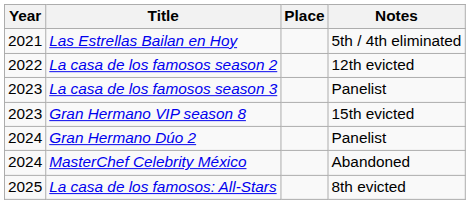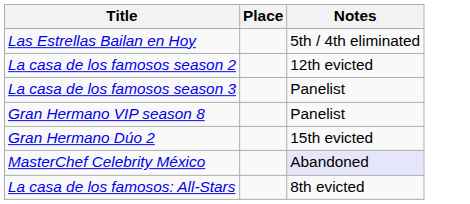 <table class="wikitable">
 <tr>
-<th>Year</th>
 <th>Title</th>
 <th>Place</th>
 <th>Notes</th>
 </tr>
 <tr>
-<td>2021</td>
 <td><em><a href='#'>Las Estrellas Bailan en Hoy</a></em></td>
 <td></td>
 <td>5th / 4th eliminated</td>
 </tr>
 <tr>
-<td>2022</td>
 <td><em><a href='#'>La casa de los famosos season 2</a></em></td>
 <td></td>
 <td>12th evicted</td>
 </tr>
 <tr>
-<td>2023</td>
 <td><em><a href='#'>La casa de los famosos season 3</a></em></td>
 <td></td>
 <td>Panelist</td>
 </tr>
 <tr>
-<td>2023</td>
 <td><em><a href='#'>Gran Hermano VIP season 8</a></em></td>
+<td></td>
+<td>Panelist</td>
+</tr>
+<tr>
+<td><em><a href='#'>Gran Hermano Dúo 2</a></em></td>
 <td></td>
 <td>15th evicted</td>
 </tr>
 <tr>
-<td>2024</td>
-<td><em><a href='#'>Gran Hermano Dúo 2</a></em></td>
+<td><em><a href='#'>MasterChef Celebrity México</a></em></td>
 <td></td>
-<td>Panelist</td>
+<td style="background: lavender;">Abandoned</td>
 </tr>
 <tr>
-<td>2024</td>
-<td><em><a href='#'>MasterChef Celebrity México</a></em></td>
-<td></td>
-<td>Abandoned</td>
-</tr>
-<tr>
-<td>2025</td>
 <td><em><a href='#'>La casa de los famosos: All-Stars</a></em></td>
 <td></td>
 <td>8th evicted</td>
 </tr>
 </table>
